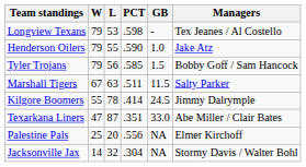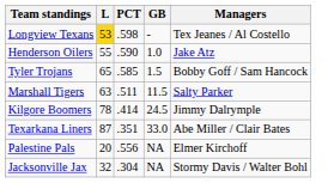 <table class="wikitable">
 <tr>
 <th>Team standings</th>
-<th>W</th>
 <th>L</th>
 <th>PCT</th>
 <th>GB</th>
 <th>Managers</th>
 </tr>
 <tr>
 <td><a href='#'>Longview Texans</a></td>
-<td>79</td>
-<td>53</td>
+<td style="background: gold;">53</td>
 <td>.598</td>
 <td>-</td>
 <td>Tex Jeanes / Al Costello</td>
 </tr>
 <tr>
 <td><a href='#'>Henderson Oilers</a></td>
-<td>79</td>
 <td>55</td>
 <td>.590</td>
 <td>1.0</td>
 <td><a href='#'>Jake Atz</a></td>
 </tr>
 <tr>
 <td><a href='#'>Tyler Trojans</a></td>
-<td>79</td>
-<td>56</td>
+<td>65</td>
 <td>.585</td>
 <td>1.5</td>
 <td>Bobby Goff / Sam Hancock</td>
 </tr>
 <tr>
 <td><a href='#'>Marshall Tigers</a></td>
-<td>67</td>
 <td>63</td>
 <td>.511</td>
 <td>11.5</td>
 <td><a href='#'>Salty Parker</a></td>
 </tr>
 <tr>
 <td><a href='#'>Kilgore Boomers</a></td>
-<td>55</td>
 <td>78</td>
 <td>.414</td>
 <td>24.5</td>
 <td>Jimmy Dalrymple</td>
 </tr>
 <tr>
 <td><a href='#'>Texarkana Liners</a></td>
-<td>47</td>
 <td>87</td>
 <td>.351</td>
 <td>33.0</td>
 <td>Abe Miller / Clair Bates</td>
 </tr>
 <tr>
 <td><a href='#'>Palestine Pals</a></td>
-<td>25</td>
 <td>20</td>
 <td>.556</td>
 <td>NA</td>
 <td>Elmer Kirchoff</td>
 </tr>
 <tr>
 <td><a href='#'>Jacksonville Jax</a></td>
-<td>14</td>
 <td>32</td>
 <td>.304</td>
 <td>NA</td>
 <td>Stormy Davis / Walter Bohl</td>
 </tr>
 </table>
